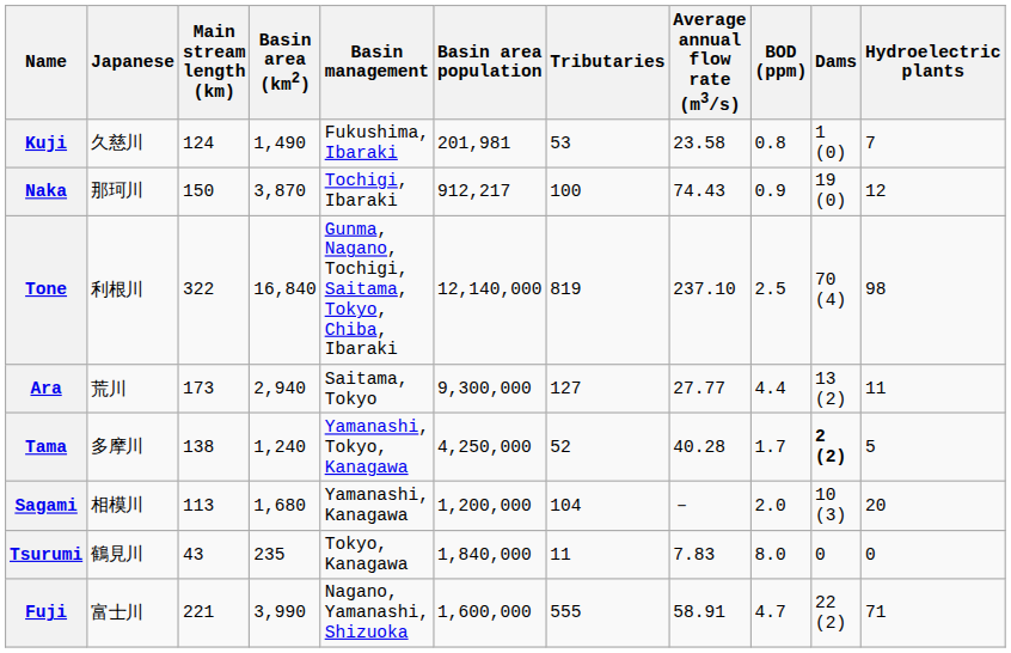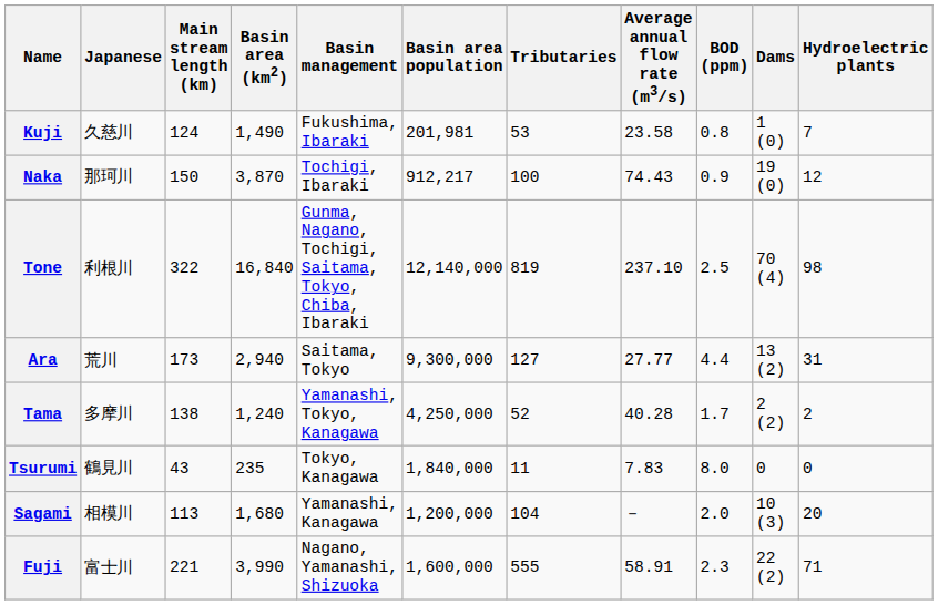 <table class="wikitable">
 <tr>
 <th>Name</th>
 <th>Japanese</th>
 <th>Main stream length (km)</th>
 <th>Basin area (km<sup>2</sup>)</th>
 <th>Basin management</th>
 <th>Basin area population</th>
 <th>Tributaries</th>
 <th>Average annual flow rate (m<sup>3</sup>/s)</th>
 <th>BOD (ppm)</th>
 <th>Dams</th>
 <th>Hydroelectric plants</th>
 </tr>
 <tr>
 <th><a href='#'>Kuji</a></th>
 <td>久慈川</td>
 <td>124</td>
 <td>1,490</td>
 <td>Fukushima, <a href='#'>Ibaraki</a></td>
 <td>201,981</td>
 <td>53</td>
 <td>23.58</td>
 <td>0.8</td>
 <td>1 (0)</td>
 <td>7</td>
 </tr>
 <tr>
 <th><a href='#'>Naka</a></th>
 <td>那珂川</td>
 <td>150</td>
 <td>3,870</td>
 <td><a href='#'>Tochigi</a>, Ibaraki</td>
 <td>912,217</td>
 <td>100</td>
 <td>74.43</td>
 <td>0.9</td>
 <td>19 (0)</td>
 <td>12</td>
 </tr>
 <tr>
 <th><a href='#'>Tone</a></th>
 <td>利根川</td>
 <td>322</td>
 <td>16,840</td>
 <td><a href='#'>Gunma</a>, <a href='#'>Nagano</a>, Tochigi, <a href='#'>Saitama</a>,<br><a href='#'>Tokyo</a>, <a href='#'>Chiba</a>, Ibaraki</td>
 <td>12,140,000</td>
 <td>819</td>
 <td>237.10</td>
 <td>2.5</td>
 <td>70 (4)</td>
 <td>98</td>
 </tr>
 <tr>
 <th><a href='#'>Ara</a></th>
 <td>荒川</td>
 <td>173</td>
 <td>2,940</td>
 <td>Saitama, Tokyo</td>
 <td>9,300,000</td>
 <td>127</td>
 <td>27.77</td>
 <td>4.4</td>
 <td>13 (2)</td>
-<td>11</td>
+<td>31</td>
 </tr>
 <tr>
 <th><a href='#'>Tama</a></th>
 <td>多摩川</td>
 <td>138</td>
 <td>1,240</td>
 <td><a href='#'>Yamanashi</a>, Tokyo, <a href='#'>Kanagawa</a></td>
 <td>4,250,000</td>
 <td>52</td>
 <td>40.28</td>
 <td>1.7</td>
-<td><strong>2 (2)</strong></td>
-<td>5</td>
+<td>2 (2)</td>
+<td>2</td>
+</tr>
+<tr>
+<th><a href='#'>Tsurumi</a></th>
+<td>鶴見川</td>
+<td>43</td>
+<td>235</td>
+<td>Tokyo, Kanagawa</td>
+<td>1,840,000</td>
+<td>11</td>
+<td>7.83</td>
+<td>8.0</td>
+<td>0</td>
+<td>0</td>
 </tr>
 <tr>
 <th><a href='#'>Sagami</a></th>
 <td>相模川</td>
 <td>113</td>
 <td>1,680</td>
 <td>Yamanashi, Kanagawa</td>
 <td>1,200,000</td>
 <td>104</td>
 <td>－</td>
 <td>2.0</td>
 <td>10 (3)</td>
 <td>20</td>
 </tr>
 <tr>
-<th><a href='#'>Tsurumi</a></th>
-<td>鶴見川</td>
-<td>43</td>
-<td>235</td>
-<td>Tokyo, Kanagawa</td>
-<td>1,840,000</td>
-<td>11</td>
-<td>7.83</td>
-<td>8.0</td>
-<td>0</td>
-<td>0</td>
-</tr>
-<tr>
 <th><a href='#'>Fuji</a></th>
 <td>富士川</td>
 <td>221</td>
 <td>3,990</td>
 <td>Nagano, Yamanashi, <a href='#'>Shizuoka</a></td>
 <td>1,600,000</td>
 <td>555</td>
 <td>58.91</td>
-<td>4.7</td>
+<td>2.3</td>
 <td>22 (2)</td>
 <td>71</td>
 </tr>
 </table>
